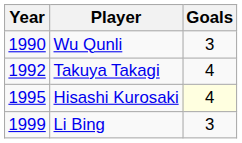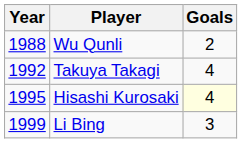 <table class="wikitable">
 <tr>
 <th>Year</th>
 <th>Player</th>
 <th>Goals</th>
 </tr>
 <tr>
-<td><a href='#'>1990</a></td>
+<td><a href='#'>1988</a></td>
 <td> <a href='#'>Wu Qunli</a></td>
-<td align=center>3</td>
+<td align=center>2</td>
 </tr>
 <tr>
 <td><a href='#'>1992</a></td>
 <td> <a href='#'>Takuya Takagi</a></td>
 <td align=center>4</td>
 </tr>
 <tr>
 <td><a href='#'>1995</a></td>
 <td> <a href='#'>Hisashi Kurosaki</a></td>
 <td align=center style="background: lightyellow;">4</td>
 </tr>
 <tr>
 <td><a href='#'>1999</a></td>
 <td> <a href='#'>Li Bing</a></td>
 <td align=center>3</td>
 </tr>
 </table>
